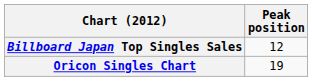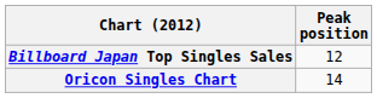 <table class="wikitable plainrowheaders sortable" style="text-align:center;" border="1">
 <tr>
 <th scope="col">Chart (2012)</th>
 <th scope="col">Peak<br>position</th>
 </tr>
 <tr>
 <th scope="row"><em><a href='#'>Billboard Japan</a></em> Top Singles Sales</th>
 <td>12</td>
 </tr>
 <tr>
 <th scope="row"><a href='#'>Oricon Singles Chart</a></th>
-<td>19</td>
+<td>14</td>
 </tr>
 </table>
